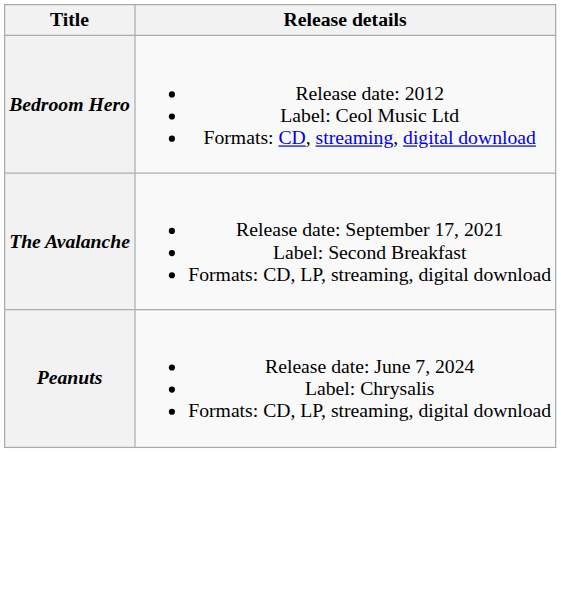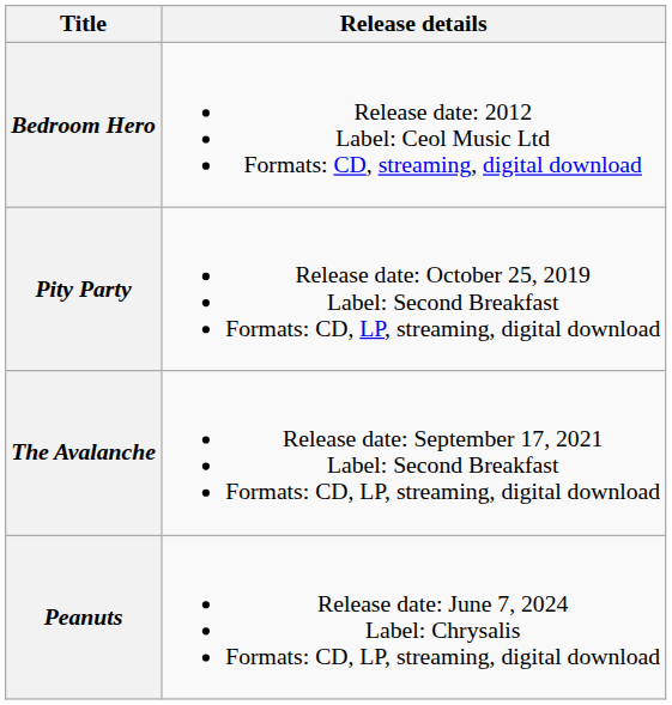 <table class="wikitable plainrowheaders" style="text-align:center">
 <tr>
 <th scope="col">Title</th>
 <th scope="col">Release details</th>
 </tr>
 <tr>
 <th scope="row"><em>Bedroom Hero</em></th>
 <td><br><ul><li>Release date: 2012</li><li>Label: Ceol Music Ltd</li><li>Formats: <a href='#'>CD</a>, <a href='#'>streaming</a>, <a href='#'>digital download</a></li></ul></td>
 </tr>
 <tr>
+<th scope="row"><em>Pity Party</em></th>
+<td><br><ul><li>Release date: October 25, 2019</li><li>Label: Second Breakfast</li><li>Formats: CD, <a href='#'>LP</a>, streaming, digital download</li></ul></td>
+</tr>
+<tr>
 <th scope="row"><em>The Avalanche</em></th>
 <td><br><ul><li>Release date: September 17, 2021</li><li>Label: Second Breakfast</li><li>Formats: CD, LP, streaming, digital download</li></ul></td>
 </tr>
 <tr>
 <th scope="row"><em>Peanuts</em></th>
 <td><br><ul><li>Release date: June 7, 2024</li><li>Label: Chrysalis</li><li>Formats: CD, LP, streaming, digital download</li></ul></td>
 </tr>
 </table>
